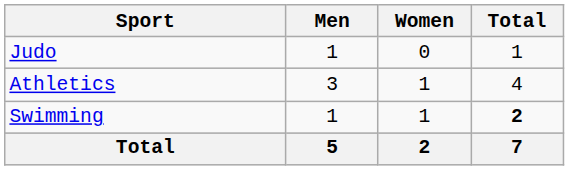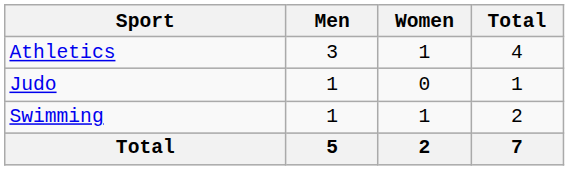 <table class="wikitable sortable" style="text-align:center;">
 <tr>
 <th width=180>Sport</th>
 <th width=55>Men</th>
 <th width=55>Women</th>
 <th width=55>Total</th>
 </tr>
 <tr>
+<td align=left><a href='#'>Athletics</a></td>
+<td>3</td>
+<td>1</td>
+<td>4</td>
+</tr>
+<tr>
 <td align=left><a href='#'>Judo</a></td>
 <td>1</td>
 <td>0</td>
 <td>1</td>
 </tr>
 <tr>
-<td align=left><a href='#'>Athletics</a></td>
-<td>3</td>
-<td>1</td>
-<td>4</td>
-</tr>
-<tr>
 <td align=left><a href='#'>Swimming</a></td>
 <td>1</td>
 <td>1</td>
-<td><strong>2</strong></td>
+<td>2</td>
 </tr>
 <tr>
 <th>Total</th>
 <th>5</th>
 <th>2</th>
 <th>7</th>
 </tr>
 </table>
